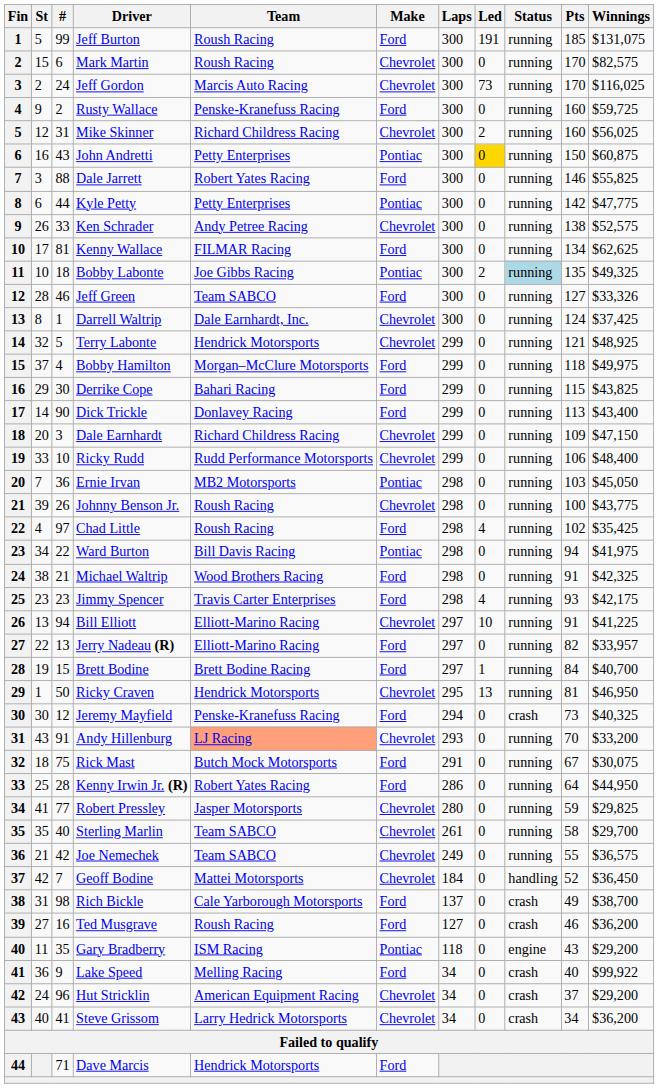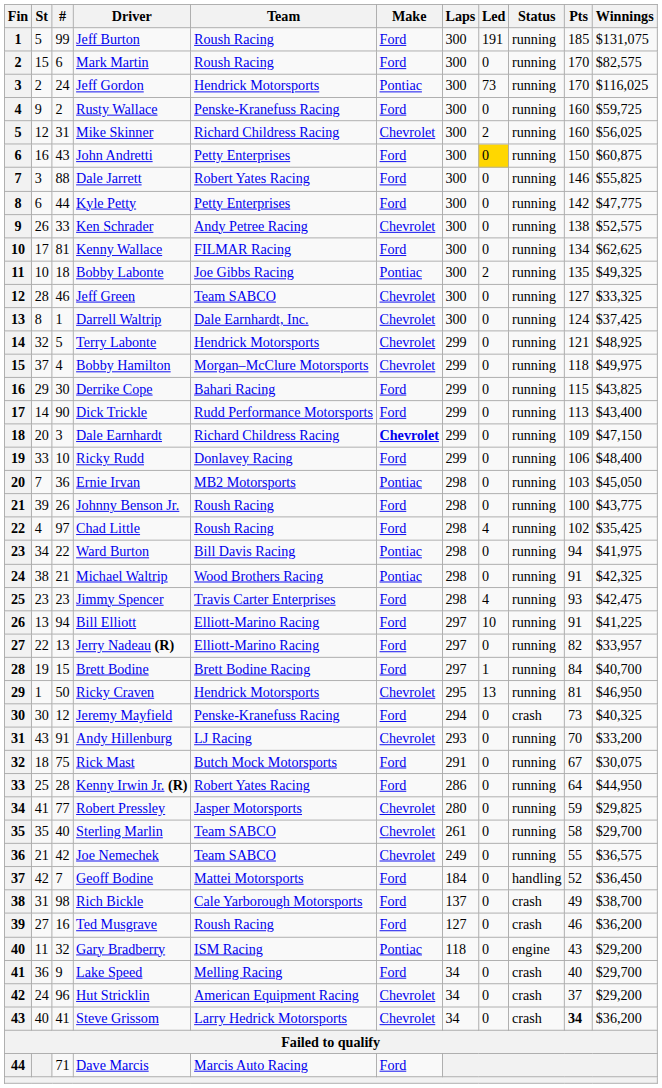 <table class="wikitable" style="font-size:95%">
 <tr>
 <th>Fin</th>
 <th>St</th>
 <th>#</th>
 <th>Driver</th>
 <th>Team</th>
 <th>Make</th>
 <th>Laps</th>
 <th>Led</th>
 <th>Status</th>
 <th>Pts</th>
 <th>Winnings</th>
 </tr>
 <tr>
 <th>1</th>
 <td>5</td>
 <td>99</td>
 <td><a href='#'>Jeff Burton</a></td>
 <td><a href='#'>Roush Racing</a></td>
 <td><a href='#'>Ford</a></td>
 <td>300</td>
 <td>191</td>
 <td>running</td>
 <td>185</td>
 <td>$131,075</td>
 </tr>
 <tr>
 <th>2</th>
 <td>15</td>
 <td>6</td>
 <td><a href='#'>Mark Martin</a></td>
 <td><a href='#'>Roush Racing</a></td>
-<td><a href='#'>Chevrolet</a></td>
+<td><a href='#'>Ford</a></td>
 <td>300</td>
 <td>0</td>
 <td>running</td>
 <td>170</td>
 <td>$82,575</td>
 </tr>
 <tr>
 <th>3</th>
 <td>2</td>
 <td>24</td>
 <td><a href='#'>Jeff Gordon</a></td>
-<td><a href='#'>Marcis Auto Racing</a></td>
-<td><a href='#'>Chevrolet</a></td>
+<td><a href='#'>Hendrick Motorsports</a></td>
+<td><a href='#'>Pontiac</a></td>
 <td>300</td>
 <td>73</td>
 <td>running</td>
 <td>170</td>
 <td>$116,025</td>
 </tr>
 <tr>
 <th>4</th>
 <td>9</td>
 <td>2</td>
 <td><a href='#'>Rusty Wallace</a></td>
 <td><a href='#'>Penske-Kranefuss Racing</a></td>
 <td><a href='#'>Ford</a></td>
 <td>300</td>
 <td>0</td>
 <td>running</td>
 <td>160</td>
 <td>$59,725</td>
 </tr>
 <tr>
 <th>5</th>
 <td>12</td>
 <td>31</td>
 <td><a href='#'>Mike Skinner</a></td>
 <td><a href='#'>Richard Childress Racing</a></td>
 <td><a href='#'>Chevrolet</a></td>
 <td>300</td>
 <td>2</td>
 <td>running</td>
 <td>160</td>
 <td>$56,025</td>
 </tr>
 <tr>
 <th>6</th>
 <td>16</td>
 <td>43</td>
 <td><a href='#'>John Andretti</a></td>
 <td><a href='#'>Petty Enterprises</a></td>
-<td><a href='#'>Pontiac</a></td>
+<td><a href='#'>Ford</a></td>
 <td>300</td>
 <td style="background: gold;">0</td>
 <td>running</td>
 <td>150</td>
 <td>$60,875</td>
 </tr>
 <tr>
 <th>7</th>
 <td>3</td>
 <td>88</td>
 <td><a href='#'>Dale Jarrett</a></td>
 <td><a href='#'>Robert Yates Racing</a></td>
 <td><a href='#'>Ford</a></td>
 <td>300</td>
 <td>0</td>
 <td>running</td>
 <td>146</td>
 <td>$55,825</td>
 </tr>
 <tr>
 <th>8</th>
 <td>6</td>
 <td>44</td>
 <td><a href='#'>Kyle Petty</a></td>
 <td><a href='#'>Petty Enterprises</a></td>
-<td><a href='#'>Pontiac</a></td>
+<td><a href='#'>Ford</a></td>
 <td>300</td>
 <td>0</td>
 <td>running</td>
 <td>142</td>
 <td>$47,775</td>
 </tr>
 <tr>
 <th>9</th>
 <td>26</td>
 <td>33</td>
 <td><a href='#'>Ken Schrader</a></td>
 <td><a href='#'>Andy Petree Racing</a></td>
 <td><a href='#'>Chevrolet</a></td>
 <td>300</td>
 <td>0</td>
 <td>running</td>
 <td>138</td>
 <td>$52,575</td>
 </tr>
 <tr>
 <th>10</th>
 <td>17</td>
 <td>81</td>
 <td><a href='#'>Kenny Wallace</a></td>
 <td><a href='#'>FILMAR Racing</a></td>
 <td><a href='#'>Ford</a></td>
 <td>300</td>
 <td>0</td>
 <td>running</td>
 <td>134</td>
 <td>$62,625</td>
 </tr>
 <tr>
 <th>11</th>
 <td>10</td>
 <td>18</td>
 <td><a href='#'>Bobby Labonte</a></td>
 <td><a href='#'>Joe Gibbs Racing</a></td>
 <td><a href='#'>Pontiac</a></td>
 <td>300</td>
 <td>2</td>
-<td style="background: lightblue;">running</td>
+<td>running</td>
 <td>135</td>
 <td>$49,325</td>
 </tr>
 <tr>
 <th>12</th>
 <td>28</td>
 <td>46</td>
 <td><a href='#'>Jeff Green</a></td>
 <td><a href='#'>Team SABCO</a></td>
-<td><a href='#'>Ford</a></td>
+<td><a href='#'>Chevrolet</a></td>
 <td>300</td>
 <td>0</td>
 <td>running</td>
 <td>127</td>
-<td>$33,326</td>
+<td>$33,325</td>
 </tr>
 <tr>
 <th>13</th>
 <td>8</td>
 <td>1</td>
 <td><a href='#'>Darrell Waltrip</a></td>
 <td><a href='#'>Dale Earnhardt, Inc.</a></td>
 <td><a href='#'>Chevrolet</a></td>
 <td>300</td>
 <td>0</td>
 <td>running</td>
 <td>124</td>
 <td>$37,425</td>
 </tr>
 <tr>
 <th>14</th>
 <td>32</td>
 <td>5</td>
 <td><a href='#'>Terry Labonte</a></td>
 <td><a href='#'>Hendrick Motorsports</a></td>
 <td><a href='#'>Chevrolet</a></td>
 <td>299</td>
 <td>0</td>
 <td>running</td>
 <td>121</td>
 <td>$48,925</td>
 </tr>
 <tr>
 <th>15</th>
 <td>37</td>
 <td>4</td>
 <td><a href='#'>Bobby Hamilton</a></td>
 <td><a href='#'>Morgan–McClure Motorsports</a></td>
-<td><a href='#'>Ford</a></td>
+<td><a href='#'>Chevrolet</a></td>
 <td>299</td>
 <td>0</td>
 <td>running</td>
 <td>118</td>
 <td>$49,975</td>
 </tr>
 <tr>
 <th>16</th>
 <td>29</td>
 <td>30</td>
 <td><a href='#'>Derrike Cope</a></td>
 <td><a href='#'>Bahari Racing</a></td>
 <td><a href='#'>Ford</a></td>
 <td>299</td>
 <td>0</td>
 <td>running</td>
 <td>115</td>
 <td>$43,825</td>
 </tr>
 <tr>
 <th>17</th>
 <td>14</td>
 <td>90</td>
 <td><a href='#'>Dick Trickle</a></td>
-<td><a href='#'>Donlavey Racing</a></td>
+<td><a href='#'>Rudd Performance Motorsports</a></td>
 <td><a href='#'>Ford</a></td>
 <td>299</td>
 <td>0</td>
 <td>running</td>
 <td>113</td>
 <td>$43,400</td>
 </tr>
 <tr>
 <th>18</th>
 <td>20</td>
 <td>3</td>
 <td><a href='#'>Dale Earnhardt</a></td>
 <td><a href='#'>Richard Childress Racing</a></td>
-<td><a href='#'>Chevrolet</a></td>
+<td><strong><a href='#'>Chevrolet</a></strong></td>
 <td>299</td>
 <td>0</td>
 <td>running</td>
 <td>109</td>
 <td>$47,150</td>
 </tr>
 <tr>
 <th>19</th>
 <td>33</td>
 <td>10</td>
 <td><a href='#'>Ricky Rudd</a></td>
-<td><a href='#'>Rudd Performance Motorsports</a></td>
-<td><a href='#'>Chevrolet</a></td>
+<td><a href='#'>Donlavey Racing</a></td>
+<td><a href='#'>Ford</a></td>
 <td>299</td>
 <td>0</td>
 <td>running</td>
 <td>106</td>
 <td>$48,400</td>
 </tr>
 <tr>
 <th>20</th>
 <td>7</td>
 <td>36</td>
 <td><a href='#'>Ernie Irvan</a></td>
 <td><a href='#'>MB2 Motorsports</a></td>
 <td><a href='#'>Pontiac</a></td>
 <td>298</td>
 <td>0</td>
 <td>running</td>
 <td>103</td>
 <td>$45,050</td>
 </tr>
 <tr>
 <th>21</th>
 <td>39</td>
 <td>26</td>
 <td><a href='#'>Johnny Benson Jr.</a></td>
 <td><a href='#'>Roush Racing</a></td>
-<td><a href='#'>Chevrolet</a></td>
+<td><a href='#'>Ford</a></td>
 <td>298</td>
 <td>0</td>
 <td>running</td>
 <td>100</td>
 <td>$43,775</td>
 </tr>
 <tr>
 <th>22</th>
 <td>4</td>
 <td>97</td>
 <td><a href='#'>Chad Little</a></td>
 <td><a href='#'>Roush Racing</a></td>
 <td><a href='#'>Ford</a></td>
 <td>298</td>
 <td>4</td>
 <td>running</td>
 <td>102</td>
 <td>$35,425</td>
 </tr>
 <tr>
 <th>23</th>
 <td>34</td>
 <td>22</td>
 <td><a href='#'>Ward Burton</a></td>
 <td><a href='#'>Bill Davis Racing</a></td>
 <td><a href='#'>Pontiac</a></td>
 <td>298</td>
 <td>0</td>
 <td>running</td>
 <td>94</td>
 <td>$41,975</td>
 </tr>
 <tr>
 <th>24</th>
 <td>38</td>
 <td>21</td>
 <td><a href='#'>Michael Waltrip</a></td>
 <td><a href='#'>Wood Brothers Racing</a></td>
-<td><a href='#'>Ford</a></td>
+<td><a href='#'>Pontiac</a></td>
 <td>298</td>
 <td>0</td>
 <td>running</td>
 <td>91</td>
 <td>$42,325</td>
 </tr>
 <tr>
 <th>25</th>
 <td>23</td>
 <td>23</td>
 <td><a href='#'>Jimmy Spencer</a></td>
 <td><a href='#'>Travis Carter Enterprises</a></td>
 <td><a href='#'>Ford</a></td>
 <td>298</td>
 <td>4</td>
 <td>running</td>
 <td>93</td>
-<td>$42,175</td>
+<td>$42,475</td>
 </tr>
 <tr>
 <th>26</th>
 <td>13</td>
 <td>94</td>
 <td><a href='#'>Bill Elliott</a></td>
 <td><a href='#'>Elliott-Marino Racing</a></td>
-<td><a href='#'>Chevrolet</a></td>
+<td><a href='#'>Ford</a></td>
 <td>297</td>
 <td>10</td>
 <td>running</td>
 <td>91</td>
 <td>$41,225</td>
 </tr>
 <tr>
 <th>27</th>
 <td>22</td>
 <td>13</td>
 <td><a href='#'>Jerry Nadeau</a> <strong>(R)</strong></td>
 <td><a href='#'>Elliott-Marino Racing</a></td>
 <td><a href='#'>Ford</a></td>
 <td>297</td>
 <td>0</td>
 <td>running</td>
 <td>82</td>
 <td>$33,957</td>
 </tr>
 <tr>
 <th>28</th>
 <td>19</td>
 <td>15</td>
 <td><a href='#'>Brett Bodine</a></td>
 <td><a href='#'>Brett Bodine Racing</a></td>
 <td><a href='#'>Ford</a></td>
 <td>297</td>
 <td>1</td>
 <td>running</td>
 <td>84</td>
 <td>$40,700</td>
 </tr>
 <tr>
 <th>29</th>
 <td>1</td>
 <td>50</td>
 <td><a href='#'>Ricky Craven</a></td>
 <td><a href='#'>Hendrick Motorsports</a></td>
 <td><a href='#'>Chevrolet</a></td>
 <td>295</td>
 <td>13</td>
 <td>running</td>
 <td>81</td>
 <td>$46,950</td>
 </tr>
 <tr>
 <th>30</th>
 <td>30</td>
 <td>12</td>
 <td><a href='#'>Jeremy Mayfield</a></td>
 <td><a href='#'>Penske-Kranefuss Racing</a></td>
 <td><a href='#'>Ford</a></td>
 <td>294</td>
 <td>0</td>
 <td>crash</td>
 <td>73</td>
 <td>$40,325</td>
 </tr>
 <tr>
 <th>31</th>
 <td>43</td>
 <td>91</td>
 <td><a href='#'>Andy Hillenburg</a></td>
-<td style="background: lightsalmon;"><a href='#'>LJ Racing</a></td>
+<td><a href='#'>LJ Racing</a></td>
 <td><a href='#'>Chevrolet</a></td>
 <td>293</td>
 <td>0</td>
 <td>running</td>
 <td>70</td>
 <td>$33,200</td>
 </tr>
 <tr>
 <th>32</th>
 <td>18</td>
 <td>75</td>
 <td><a href='#'>Rick Mast</a></td>
 <td><a href='#'>Butch Mock Motorsports</a></td>
 <td><a href='#'>Ford</a></td>
 <td>291</td>
 <td>0</td>
 <td>running</td>
 <td>67</td>
 <td>$30,075</td>
 </tr>
 <tr>
 <th>33</th>
 <td>25</td>
 <td>28</td>
 <td><a href='#'>Kenny Irwin Jr.</a> <strong>(R)</strong></td>
 <td><a href='#'>Robert Yates Racing</a></td>
 <td><a href='#'>Ford</a></td>
 <td>286</td>
 <td>0</td>
 <td>running</td>
 <td>64</td>
 <td>$44,950</td>
 </tr>
 <tr>
 <th>34</th>
 <td>41</td>
 <td>77</td>
 <td><a href='#'>Robert Pressley</a></td>
 <td><a href='#'>Jasper Motorsports</a></td>
 <td><a href='#'>Chevrolet</a></td>
 <td>280</td>
 <td>0</td>
 <td>running</td>
 <td>59</td>
 <td>$29,825</td>
 </tr>
 <tr>
 <th>35</th>
 <td>35</td>
 <td>40</td>
 <td><a href='#'>Sterling Marlin</a></td>
 <td><a href='#'>Team SABCO</a></td>
 <td><a href='#'>Chevrolet</a></td>
 <td>261</td>
 <td>0</td>
 <td>running</td>
 <td>58</td>
 <td>$29,700</td>
 </tr>
 <tr>
 <th>36</th>
 <td>21</td>
 <td>42</td>
 <td><a href='#'>Joe Nemechek</a></td>
 <td><a href='#'>Team SABCO</a></td>
 <td><a href='#'>Chevrolet</a></td>
 <td>249</td>
 <td>0</td>
 <td>running</td>
 <td>55</td>
 <td>$36,575</td>
 </tr>
 <tr>
 <th>37</th>
 <td>42</td>
 <td>7</td>
 <td><a href='#'>Geoff Bodine</a></td>
 <td><a href='#'>Mattei Motorsports</a></td>
-<td><a href='#'>Chevrolet</a></td>
+<td><a href='#'>Ford</a></td>
 <td>184</td>
 <td>0</td>
 <td>handling</td>
 <td>52</td>
 <td>$36,450</td>
 </tr>
 <tr>
 <th>38</th>
 <td>31</td>
 <td>98</td>
 <td><a href='#'>Rich Bickle</a></td>
 <td><a href='#'>Cale Yarborough Motorsports</a></td>
 <td><a href='#'>Ford</a></td>
 <td>137</td>
 <td>0</td>
 <td>crash</td>
 <td>49</td>
 <td>$38,700</td>
 </tr>
 <tr>
 <th>39</th>
 <td>27</td>
 <td>16</td>
 <td><a href='#'>Ted Musgrave</a></td>
 <td><a href='#'>Roush Racing</a></td>
 <td><a href='#'>Ford</a></td>
 <td>127</td>
 <td>0</td>
 <td>crash</td>
 <td>46</td>
 <td>$36,200</td>
 </tr>
 <tr>
 <th>40</th>
 <td>11</td>
-<td>35</td>
+<td>32</td>
 <td><a href='#'>Gary Bradberry</a></td>
 <td><a href='#'>ISM Racing</a></td>
 <td><a href='#'>Pontiac</a></td>
 <td>118</td>
 <td>0</td>
 <td>engine</td>
 <td>43</td>
 <td>$29,200</td>
 </tr>
 <tr>
 <th>41</th>
 <td>36</td>
 <td>9</td>
 <td><a href='#'>Lake Speed</a></td>
 <td><a href='#'>Melling Racing</a></td>
 <td><a href='#'>Ford</a></td>
 <td>34</td>
 <td>0</td>
 <td>crash</td>
 <td>40</td>
-<td>$99,922</td>
+<td>$29,700</td>
 </tr>
 <tr>
 <th>42</th>
 <td>24</td>
 <td>96</td>
 <td><a href='#'>Hut Stricklin</a></td>
 <td><a href='#'>American Equipment Racing</a></td>
 <td><a href='#'>Chevrolet</a></td>
 <td>34</td>
 <td>0</td>
 <td>crash</td>
 <td>37</td>
 <td>$29,200</td>
 </tr>
 <tr>
 <th>43</th>
 <td>40</td>
 <td>41</td>
 <td><a href='#'>Steve Grissom</a></td>
 <td><a href='#'>Larry Hedrick Motorsports</a></td>
 <td><a href='#'>Chevrolet</a></td>
 <td>34</td>
 <td>0</td>
 <td>crash</td>
-<td>34</td>
+<td><strong>34</strong></td>
 <td>$36,200</td>
 </tr>
 <tr>
 <th colspan="11">Failed to qualify</th>
 </tr>
 <tr>
 <th>44</th>
 <th></th>
 <td>71</td>
 <td><a href='#'>Dave Marcis</a></td>
-<td><a href='#'>Hendrick Motorsports</a></td>
+<td><a href='#'>Marcis Auto Racing</a></td>
 <td><a href='#'>Ford</a></td>
 <th colspan="5"></th>
 </tr>
 <tr>
 <th colspan="11"></th>
 </tr>
 </table>
